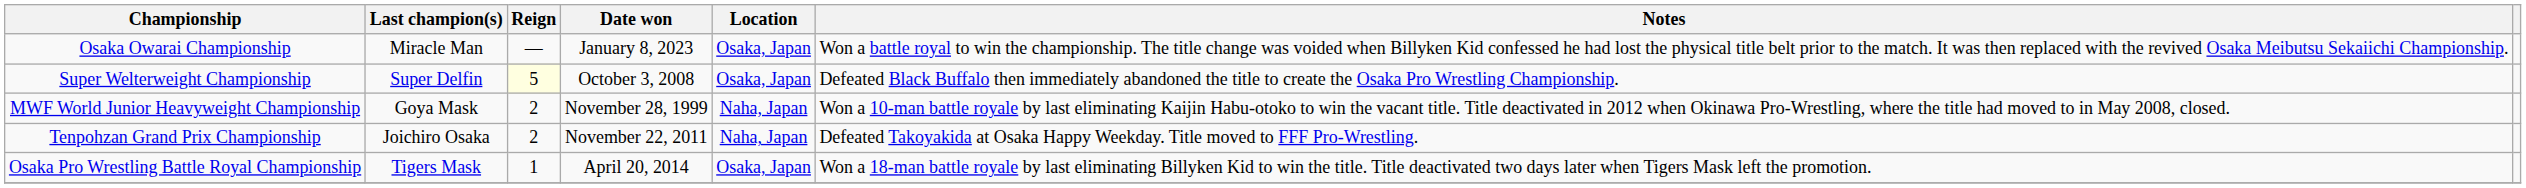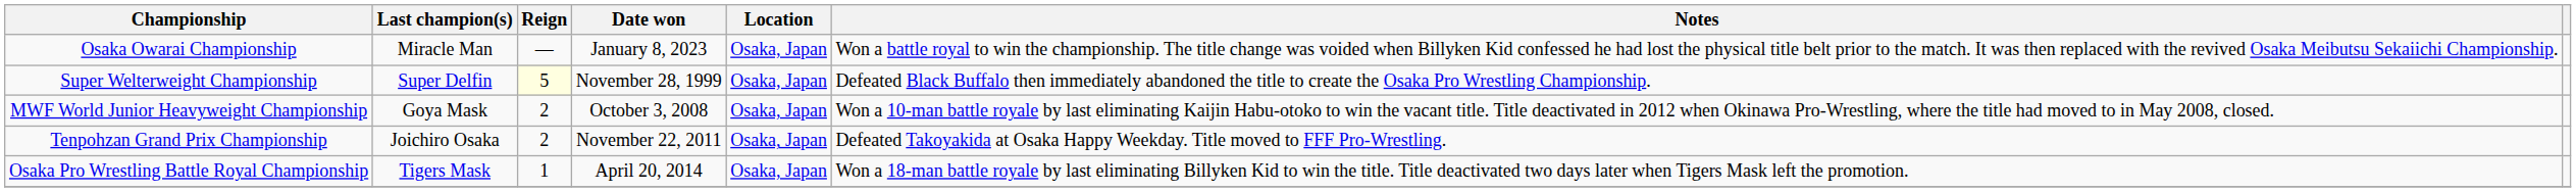 <table class="wikitable" style="text-align:center; font-size:85%;">
 <tr>
 <th>Championship</th>
 <th>Last champion(s)</th>
 <th>Reign</th>
 <th>Date won</th>
 <th>Location</th>
 <th>Notes</th>
 <th class="unsortable"></th>
 </tr>
 <tr>
 <td><a href='#'>Osaka Owarai Championship</a></td>
 <td>Miracle Man</td>
 <td>—</td>
 <td>January 8, 2023</td>
 <td><a href='#'>Osaka, Japan</a></td>
 <td align=left>Won a <a href='#'>battle royal</a> to win the championship. The title change was voided when Billyken Kid confessed he had lost the physical title belt prior to the match. It was then replaced with the revived <a href='#'>Osaka Meibutsu Sekaiichi Championship</a>.</td>
 <td></td>
 </tr>
 <tr>
 <td><a href='#'>Super Welterweight Championship</a></td>
 <td><a href='#'>Super Delfin</a></td>
 <td style="background: lightyellow;">5</td>
-<td>October 3, 2008</td>
+<td>November 28, 1999</td>
 <td><a href='#'>Osaka, Japan</a></td>
 <td align=left>Defeated <a href='#'>Black Buffalo</a> then immediately abandoned the title to create the <a href='#'>Osaka Pro Wrestling Championship</a>.</td>
 <td></td>
 </tr>
 <tr>
 <td><a href='#'>MWF World Junior Heavyweight Championship</a></td>
 <td>Goya Mask</td>
 <td>2</td>
-<td>November 28, 1999</td>
-<td><a href='#'>Naha, Japan</a></td>
+<td>October 3, 2008</td>
+<td><a href='#'>Osaka, Japan</a></td>
 <td align=left>Won a <a href='#'>10-man battle royale</a> by last eliminating Kaijin Habu-otoko to win the vacant title. Title deactivated in 2012 when Okinawa Pro-Wrestling, where the title had moved to in May 2008, closed.</td>
 <td></td>
 </tr>
 <tr>
 <td><a href='#'>Tenpohzan Grand Prix Championship</a></td>
 <td>Joichiro Osaka</td>
 <td>2</td>
 <td>November 22, 2011</td>
-<td><a href='#'>Naha, Japan</a></td>
+<td><a href='#'>Osaka, Japan</a></td>
 <td align=left>Defeated <a href='#'>Takoyakida</a> at Osaka Happy Weekday. Title moved to <a href='#'>FFF Pro-Wrestling</a>.</td>
 <td></td>
 </tr>
 <tr>
 <td><a href='#'>Osaka Pro Wrestling Battle Royal Championship</a></td>
 <td><a href='#'>Tigers Mask</a></td>
 <td>1</td>
 <td>April 20, 2014</td>
 <td><a href='#'>Osaka, Japan</a></td>
 <td align=left>Won a <a href='#'>18-man battle royale</a> by last eliminating Billyken Kid to win the title. Title deactivated two days later when Tigers Mask left the promotion.</td>
 <td></td>
 </tr>
 <tr>
 </tr>
 </table>
